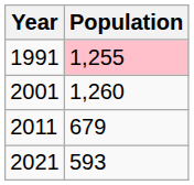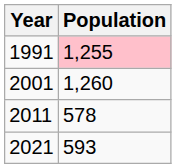 <table class="wikitable">
 <tr>
 <th>Year</th>
 <th>Population</th>
 </tr>
 <tr>
 <td>1991</td>
 <td style="background: pink;">1,255</td>
 </tr>
 <tr>
 <td>2001</td>
 <td>1,260</td>
 </tr>
 <tr>
 <td>2011</td>
-<td>679</td>
+<td>578</td>
 </tr>
 <tr>
 <td>2021</td>
 <td>593</td>
 </tr>
 </table>
